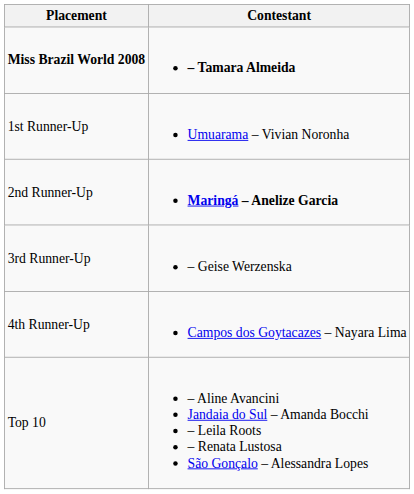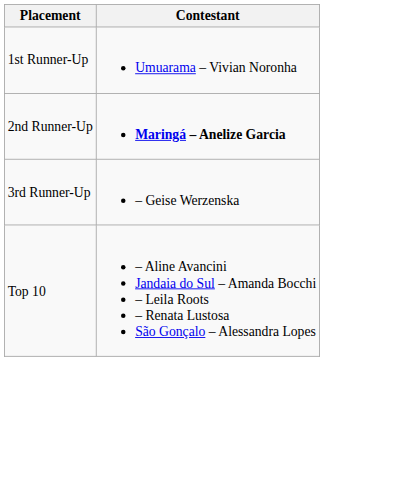 <table class="wikitable sortable" style="font-size: 95%;">
 <tr>
 <th>Placement</th>
 <th>Contestant</th>
-</tr>
-<tr>
-<td><strong>Miss Brazil World 2008</strong></td>
-<td><br><ul><li><strong> – Tamara Almeida</strong></li></ul></td>
 </tr>
 <tr>
 <td>1st Runner-Up</td>
 <td><br><ul><li> <a href='#'>Umuarama</a> – Vivian Noronha</li></ul></td>
 </tr>
 <tr>
 <td>2nd Runner-Up</td>
 <td><strong><br><ul><li> <a href='#'>Maringá</a> – Anelize Garcia</li></ul></strong></td>
 </tr>
 <tr>
 <td>3rd Runner-Up</td>
 <td><br><ul><li> – Geise Werzenska</li></ul></td>
 </tr>
 <tr>
-<td>4th Runner-Up</td>
-<td><br><ul><li> <a href='#'>Campos dos Goytacazes</a> – Nayara Lima</li></ul></td>
-</tr>
-<tr>
 <td>Top 10</td>
 <td><br><ul><li> – Aline Avancini</li><li> <a href='#'>Jandaia do Sul</a> – Amanda Bocchi</li><li> – Leila Roots</li><li> – Renata Lustosa</li><li> <a href='#'>São Gonçalo</a> – Alessandra Lopes</li></ul></td>
 </tr>
 </table>
